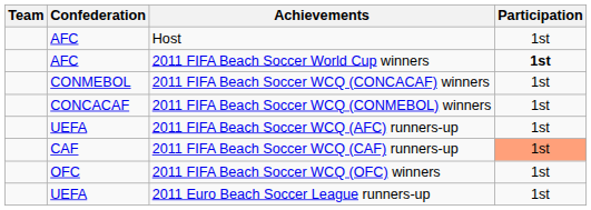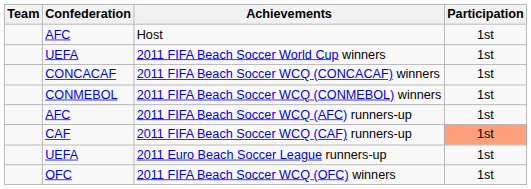 <table class="wikitable">
 <tr>
 <th>Team</th>
 <th>Confederation</th>
 <th>Achievements</th>
 <th>Participation</th>
 </tr>
 <tr>
 <td></td>
 <td><a href='#'>AFC</a></td>
 <td>Host</td>
 <td align=center>1st</td>
 </tr>
 <tr>
 <td></td>
-<td><a href='#'>AFC</a></td>
+<td><a href='#'>UEFA</a></td>
 <td><a href='#'>2011 FIFA Beach Soccer World Cup</a> winners</td>
-<td align=center><strong>1st</strong></td>
+<td align=center>1st</td>
 </tr>
 <tr>
 <td></td>
-<td><a href='#'>CONMEBOL</a></td>
+<td><a href='#'>CONCACAF</a></td>
 <td><a href='#'>2011 FIFA Beach Soccer WCQ (CONCACAF)</a> winners</td>
 <td align=center>1st</td>
 </tr>
 <tr>
 <td></td>
-<td><a href='#'>CONCACAF</a></td>
+<td><a href='#'>CONMEBOL</a></td>
 <td><a href='#'>2011 FIFA Beach Soccer WCQ (CONMEBOL)</a> winners</td>
 <td align=center>1st</td>
 </tr>
 <tr>
 <td></td>
-<td><a href='#'>UEFA</a></td>
+<td><a href='#'>AFC</a></td>
 <td><a href='#'>2011 FIFA Beach Soccer WCQ (AFC)</a> runners-up</td>
 <td align=center>1st</td>
 </tr>
 <tr>
 <td></td>
 <td><a href='#'>CAF</a></td>
 <td><a href='#'>2011 FIFA Beach Soccer WCQ (CAF)</a> runners-up</td>
 <td align=center style="background: lightsalmon;">1st</td>
 </tr>
 <tr>
 <td></td>
+<td><a href='#'>UEFA</a></td>
+<td><a href='#'>2011 Euro Beach Soccer League</a> runners-up</td>
+<td align=center>1st</td>
+</tr>
+<tr>
+<td></td>
 <td><a href='#'>OFC</a></td>
 <td><a href='#'>2011 FIFA Beach Soccer WCQ (OFC)</a> winners</td>
 <td align=center>1st</td>
 </tr>
-<tr>
-<td></td>
-<td><a href='#'>UEFA</a></td>
-<td><a href='#'>2011 Euro Beach Soccer League</a> runners-up</td>
-<td align=center>1st</td>
-</tr>
 </table>
